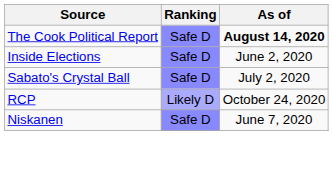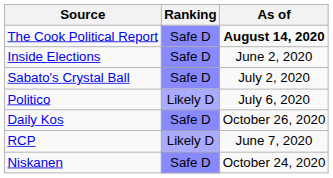 <table class="wikitable" style="text-align:center">
 <tr>
 <th>Source</th>
 <th>Ranking</th>
 <th>As of</th>
 </tr>
 <tr>
 <td align=left><a href='#'>The Cook Political Report</a></td>
 <td style="background:#88f" data-sort-value=-4>Safe D</td>
 <td><strong>August 14, 2020</strong></td>
 </tr>
 <tr>
 <td align=left><a href='#'>Inside Elections</a></td>
 <td style="background:#88f" data-sort-value=-4>Safe D</td>
 <td>June 2, 2020</td>
 </tr>
 <tr>
 <td align=left><a href='#'>Sabato's Crystal Ball</a></td>
 <td style="background:#88f" data-sort-value=-4>Safe D</td>
 <td>July 2, 2020</td>
 </tr>
 <tr>
+<td align="left"><a href='#'>Politico</a></td>
+<td style="background:#aaf" data-sort-value=-3>Likely D</td>
+<td>July 6, 2020</td>
+</tr>
+<tr>
+<td align="left"><a href='#'>Daily Kos</a></td>
+<td style="background:#88f" data-sort-value=-4>Safe D</td>
+<td>October 26, 2020</td>
+</tr>
+<tr>
 <td align="left"><a href='#'>RCP</a></td>
 <td style="background:#aaf" data-sort-value=-3>Likely D</td>
-<td>October 24, 2020</td>
+<td>June 7, 2020</td>
 </tr>
 <tr>
 <td align="left"><a href='#'>Niskanen</a></td>
 <td style="background:#88f" data-sort-value=-4>Safe D</td>
-<td>June 7, 2020</td>
+<td>October 24, 2020</td>
 </tr>
 </table>
